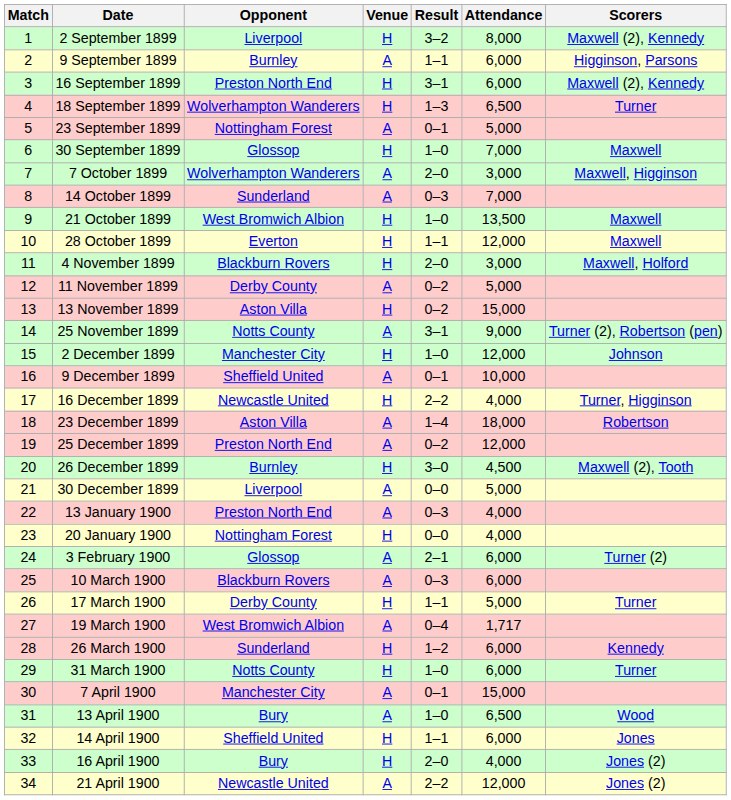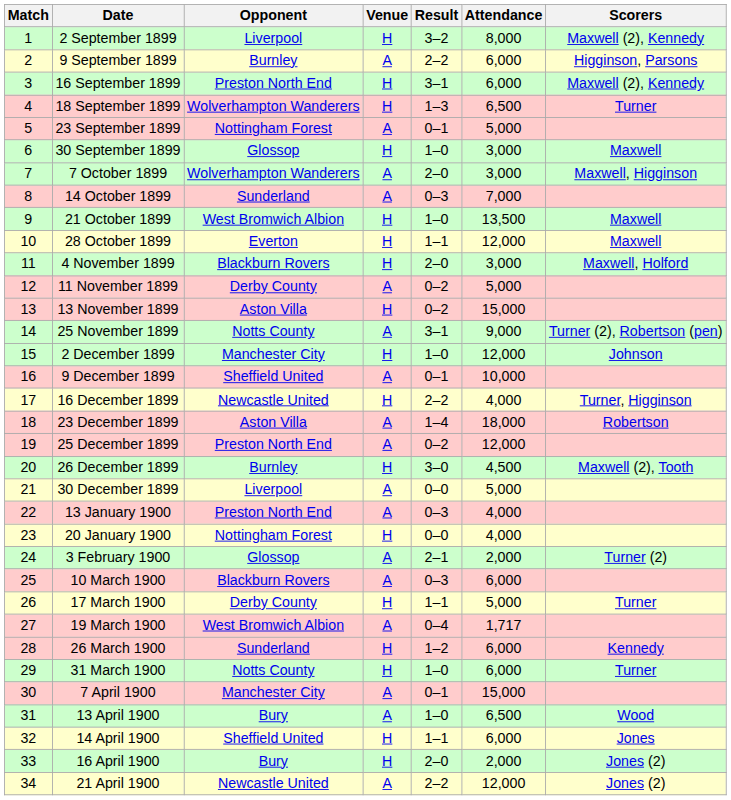 <table class="wikitable" style="font-size:100%; text-align:center">
 <tr>
 <th>Match</th>
 <th>Date</th>
 <th>Opponent</th>
 <th>Venue</th>
 <th>Result</th>
 <th>Attendance</th>
 <th>Scorers</th>
 </tr>
 <tr style="background-color: #CCFFCC;">
 <td>1</td>
 <td>2 September 1899</td>
 <td><a href='#'>Liverpool</a></td>
 <td><a href='#'>H</a></td>
 <td>3–2</td>
 <td>8,000</td>
 <td><a href='#'>Maxwell</a> (2), <a href='#'>Kennedy</a></td>
 </tr>
 <tr style="background-color: #FFFFCC;">
 <td>2</td>
 <td>9 September 1899</td>
 <td><a href='#'>Burnley</a></td>
 <td><a href='#'>A</a></td>
-<td>1–1</td>
+<td>2–2</td>
 <td>6,000</td>
 <td><a href='#'>Higginson</a>, <a href='#'>Parsons</a></td>
 </tr>
 <tr style="background-color: #CCFFCC;">
 <td>3</td>
 <td>16 September 1899</td>
 <td><a href='#'>Preston North End</a></td>
 <td><a href='#'>H</a></td>
 <td>3–1</td>
 <td>6,000</td>
 <td><a href='#'>Maxwell</a> (2), <a href='#'>Kennedy</a></td>
 </tr>
 <tr style="background-color: #FFCCCC;">
 <td>4</td>
 <td>18 September 1899</td>
 <td><a href='#'>Wolverhampton Wanderers</a></td>
 <td><a href='#'>H</a></td>
 <td>1–3</td>
 <td>6,500</td>
 <td><a href='#'>Turner</a></td>
 </tr>
 <tr style="background-color: #FFCCCC;">
 <td>5</td>
 <td>23 September 1899</td>
 <td><a href='#'>Nottingham Forest</a></td>
 <td><a href='#'>A</a></td>
 <td>0–1</td>
 <td>5,000</td>
 <td></td>
 </tr>
 <tr style="background-color: #CCFFCC;">
 <td>6</td>
 <td>30 September 1899</td>
 <td><a href='#'>Glossop</a></td>
 <td><a href='#'>H</a></td>
 <td>1–0</td>
-<td>7,000</td>
+<td>3,000</td>
 <td><a href='#'>Maxwell</a></td>
 </tr>
 <tr style="background-color: #CCFFCC;">
 <td>7</td>
 <td>7 October 1899</td>
 <td><a href='#'>Wolverhampton Wanderers</a></td>
 <td><a href='#'>A</a></td>
 <td>2–0</td>
 <td>3,000</td>
 <td><a href='#'>Maxwell</a>, <a href='#'>Higginson</a></td>
 </tr>
 <tr style="background-color: #FFCCCC;">
 <td>8</td>
 <td>14 October 1899</td>
 <td><a href='#'>Sunderland</a></td>
 <td><a href='#'>A</a></td>
 <td>0–3</td>
 <td>7,000</td>
 <td></td>
 </tr>
 <tr style="background-color: #CCFFCC;">
 <td>9</td>
 <td>21 October 1899</td>
 <td><a href='#'>West Bromwich Albion</a></td>
 <td><a href='#'>H</a></td>
 <td>1–0</td>
 <td>13,500</td>
 <td><a href='#'>Maxwell</a></td>
 </tr>
 <tr style="background-color: #FFFFCC;">
 <td>10</td>
 <td>28 October 1899</td>
 <td><a href='#'>Everton</a></td>
 <td><a href='#'>H</a></td>
 <td>1–1</td>
 <td>12,000</td>
 <td><a href='#'>Maxwell</a></td>
 </tr>
 <tr style="background-color: #CCFFCC;">
 <td>11</td>
 <td>4 November 1899</td>
 <td><a href='#'>Blackburn Rovers</a></td>
 <td><a href='#'>H</a></td>
 <td>2–0</td>
 <td>3,000</td>
 <td><a href='#'>Maxwell</a>, <a href='#'>Holford</a></td>
 </tr>
 <tr style="background-color: #FFCCCC;">
 <td>12</td>
 <td>11 November 1899</td>
 <td><a href='#'>Derby County</a></td>
 <td><a href='#'>A</a></td>
 <td>0–2</td>
 <td>5,000</td>
 <td></td>
 </tr>
 <tr style="background-color: #FFCCCC;">
 <td>13</td>
 <td>13 November 1899</td>
 <td><a href='#'>Aston Villa</a></td>
 <td><a href='#'>H</a></td>
 <td>0–2</td>
 <td>15,000</td>
 <td></td>
 </tr>
 <tr style="background-color: #CCFFCC;">
 <td>14</td>
 <td>25 November 1899</td>
 <td><a href='#'>Notts County</a></td>
 <td><a href='#'>A</a></td>
 <td>3–1</td>
 <td>9,000</td>
 <td><a href='#'>Turner</a> (2), <a href='#'>Robertson</a> (<a href='#'>pen</a>)</td>
 </tr>
 <tr style="background-color: #CCFFCC;">
 <td>15</td>
 <td>2 December 1899</td>
 <td><a href='#'>Manchester City</a></td>
 <td><a href='#'>H</a></td>
 <td>1–0</td>
 <td>12,000</td>
 <td><a href='#'>Johnson</a></td>
 </tr>
 <tr style="background-color: #FFCCCC;">
 <td>16</td>
 <td>9 December 1899</td>
 <td><a href='#'>Sheffield United</a></td>
 <td><a href='#'>A</a></td>
 <td>0–1</td>
 <td>10,000</td>
 <td></td>
 </tr>
 <tr style="background-color: #FFFFCC;">
 <td>17</td>
 <td>16 December 1899</td>
 <td><a href='#'>Newcastle United</a></td>
 <td><a href='#'>H</a></td>
 <td>2–2</td>
 <td>4,000</td>
 <td><a href='#'>Turner</a>, <a href='#'>Higginson</a></td>
 </tr>
 <tr style="background-color: #FFCCCC;">
 <td>18</td>
 <td>23 December 1899</td>
 <td><a href='#'>Aston Villa</a></td>
 <td><a href='#'>A</a></td>
 <td>1–4</td>
 <td>18,000</td>
 <td><a href='#'>Robertson</a></td>
 </tr>
 <tr style="background-color: #FFCCCC;">
 <td>19</td>
 <td>25 December 1899</td>
 <td><a href='#'>Preston North End</a></td>
 <td><a href='#'>A</a></td>
 <td>0–2</td>
 <td>12,000</td>
 <td></td>
 </tr>
 <tr style="background-color: #CCFFCC;">
 <td>20</td>
 <td>26 December 1899</td>
 <td><a href='#'>Burnley</a></td>
 <td><a href='#'>H</a></td>
 <td>3–0</td>
 <td>4,500</td>
 <td><a href='#'>Maxwell</a> (2), <a href='#'>Tooth</a></td>
 </tr>
 <tr style="background-color: #FFFFCC;">
 <td>21</td>
 <td>30 December 1899</td>
 <td><a href='#'>Liverpool</a></td>
 <td><a href='#'>A</a></td>
 <td>0–0</td>
 <td>5,000</td>
 <td></td>
 </tr>
 <tr style="background-color: #FFCCCC;">
 <td>22</td>
 <td>13 January 1900</td>
 <td><a href='#'>Preston North End</a></td>
 <td><a href='#'>A</a></td>
 <td>0–3</td>
 <td>4,000</td>
 <td></td>
 </tr>
 <tr style="background-color: #FFFFCC;">
 <td>23</td>
 <td>20 January 1900</td>
 <td><a href='#'>Nottingham Forest</a></td>
 <td><a href='#'>H</a></td>
 <td>0–0</td>
 <td>4,000</td>
 <td></td>
 </tr>
 <tr style="background-color: #CCFFCC;">
 <td>24</td>
 <td>3 February 1900</td>
 <td><a href='#'>Glossop</a></td>
 <td><a href='#'>A</a></td>
 <td>2–1</td>
-<td>6,000</td>
+<td>2,000</td>
 <td><a href='#'>Turner</a> (2)</td>
 </tr>
 <tr style="background-color: #FFCCCC;">
 <td>25</td>
 <td>10 March 1900</td>
 <td><a href='#'>Blackburn Rovers</a></td>
 <td><a href='#'>A</a></td>
 <td>0–3</td>
 <td>6,000</td>
 <td></td>
 </tr>
 <tr style="background-color: #FFFFCC;">
 <td>26</td>
 <td>17 March 1900</td>
 <td><a href='#'>Derby County</a></td>
 <td><a href='#'>H</a></td>
 <td>1–1</td>
 <td>5,000</td>
 <td><a href='#'>Turner</a></td>
 </tr>
 <tr style="background-color: #FFCCCC;">
 <td>27</td>
 <td>19 March 1900</td>
 <td><a href='#'>West Bromwich Albion</a></td>
 <td><a href='#'>A</a></td>
 <td>0–4</td>
 <td>1,717</td>
 <td></td>
 </tr>
 <tr style="background-color: #FFCCCC;">
 <td>28</td>
 <td>26 March 1900</td>
 <td><a href='#'>Sunderland</a></td>
 <td><a href='#'>H</a></td>
 <td>1–2</td>
 <td>6,000</td>
 <td><a href='#'>Kennedy</a></td>
 </tr>
 <tr style="background-color: #CCFFCC;">
 <td>29</td>
 <td>31 March 1900</td>
 <td><a href='#'>Notts County</a></td>
 <td><a href='#'>H</a></td>
 <td>1–0</td>
 <td>6,000</td>
 <td><a href='#'>Turner</a></td>
 </tr>
 <tr style="background-color: #FFCCCC;">
 <td>30</td>
 <td>7 April 1900</td>
 <td><a href='#'>Manchester City</a></td>
 <td><a href='#'>A</a></td>
 <td>0–1</td>
 <td>15,000</td>
 <td></td>
 </tr>
 <tr style="background-color: #CCFFCC;">
 <td>31</td>
 <td>13 April 1900</td>
 <td><a href='#'>Bury</a></td>
 <td><a href='#'>A</a></td>
 <td>1–0</td>
 <td>6,500</td>
 <td><a href='#'>Wood</a></td>
 </tr>
 <tr style="background-color: #FFFFCC;">
 <td>32</td>
 <td>14 April 1900</td>
 <td><a href='#'>Sheffield United</a></td>
 <td><a href='#'>H</a></td>
 <td>1–1</td>
 <td>6,000</td>
 <td><a href='#'>Jones</a></td>
 </tr>
 <tr style="background-color: #CCFFCC;">
 <td>33</td>
 <td>16 April 1900</td>
 <td><a href='#'>Bury</a></td>
 <td><a href='#'>H</a></td>
 <td>2–0</td>
-<td>4,000</td>
+<td>2,000</td>
 <td><a href='#'>Jones</a> (2)</td>
 </tr>
 <tr style="background-color: #FFFFCC;">
 <td>34</td>
 <td>21 April 1900</td>
 <td><a href='#'>Newcastle United</a></td>
 <td><a href='#'>A</a></td>
 <td>2–2</td>
 <td>12,000</td>
 <td><a href='#'>Jones</a> (2)</td>
 </tr>
 </table>
